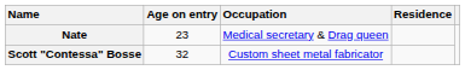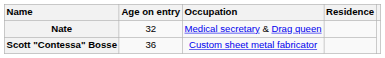 <table class="wikitable sortable" style="text-align:center; line-height:20px; width:auto;">
 <tr>
 <th style="text-align:left">Name</th>
 <th style="text-align:left">Age on entry</th>
 <th style="text-align:left">Occupation</th>
 <th style="text-align:left">Residence</th>
 <th style="text-align:left" class="unsortable"></th>
 </tr>
 <tr>
 <th>Nate </th>
-<td>23</td>
+<td>32</td>
 <td><a href='#'>Medical secretary</a> & <a href='#'>Drag queen</a></td>
 <td></td>
 <td rowspan=2></td>
 </tr>
 <tr>
 <th>Scott "Contessa" Bosse</th>
-<td>32</td>
+<td>36</td>
 <td><a href='#'>Custom sheet metal fabricator</a></td>
 <td></td>
 </tr>
 </table>
